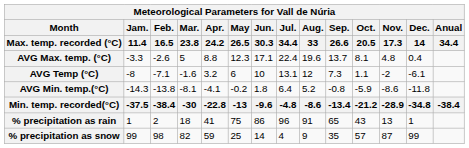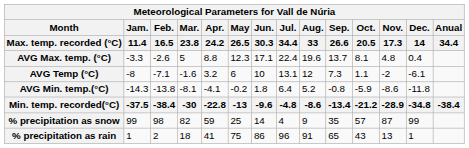 <table class=wikitable>
 <tr>
 <th colspan="14">Meteorological Parameters for Vall de Núria</th>
 </tr>
 <tr>
 <th>Month</th>
 <th>Jam.</th>
 <th resource="Fitxer:La vall de Núria.jpg" height width>Feb.</th>
 <th>Mar.</th>
 <th>Apr.</th>
 <th>May</th>
 <th resource="Fitxer:Cremalleranuria1960.jpg" height width>Jun.</th>
 <th>Jul.</th>
 <th>Aug.</th>
 <th>Sep.</th>
 <th>Oct.</th>
 <th>Nov.</th>
 <th resource="Fitxer:Santuari-Nuria004.jpg" height width>Dec.</th>
 <th>Anual</th>
 </tr>
 <tr>
 <th>Max. temp. recorded (°C)</th>
 <th>11.4</th>
 <th>16.5</th>
 <th>23.8</th>
 <th>24.2</th>
 <th>26.5</th>
 <th>30.3</th>
 <th>34.4</th>
 <th>33</th>
 <th>26.6</th>
 <th>20.5</th>
 <th>17.3</th>
 <th>14</th>
 <th>34.4</th>
 </tr>
 <tr>
 <th>AVG Max. temp. (°C)</th>
 <td>-3.3</td>
 <td>-2.6</td>
 <td>5</td>
 <td>8.8</td>
 <td>12.3</td>
 <td>17.1</td>
 <td>22.4</td>
 <td>19.6</td>
 <td>13.7</td>
 <td>8.1</td>
 <td>4.8</td>
 <td>0.4</td>
 <td></td>
 </tr>
 <tr href="Puigmal">
 <th>AVG Temp (°C)</th>
 <td>-8</td>
 <td>-7.1</td>
 <td>-1.6</td>
 <td>3.2</td>
 <td>6</td>
 <td>10</td>
 <td>13.1</td>
 <td>12</td>
 <td>7.3</td>
 <td>1.1</td>
 <td>-2</td>
 <td>-6.1</td>
 <td></td>
 </tr>
 <tr>
 <th>AVG Min. temp.(°C)</th>
 <td>-14.3</td>
 <td>-13.8</td>
 <td>-8.1</td>
 <td>-4.1</td>
 <td>-0.2</td>
 <td>1.8</td>
 <td>6.4</td>
 <td>5.2</td>
 <td>-0.8</td>
 <td>-5.9</td>
 <td>-8.6</td>
 <td>-11.8</td>
 <td></td>
 </tr>
 <tr>
 <th>Min. temp. recorded(°C)</th>
 <th>-37.5</th>
 <th>-38.4</th>
 <th>-30</th>
 <th>-22.8</th>
 <th>-13</th>
 <th>-9.6</th>
 <th>-4.8</th>
 <th>-8.6</th>
 <th>-13.4</th>
 <th>-21.2</th>
 <th>-28.9</th>
 <th>-34.8</th>
 <th>-38.4</th>
 </tr>
+<tr href="guilla">
+<th>% precipitation as snow</th>
+<td>99</td>
+<td>98</td>
+<td>82</td>
+<td>59</td>
+<td>25</td>
+<td>14</td>
+<td>4</td>
+<td>9</td>
+<td>35</td>
+<td>57</td>
+<td>87</td>
+<td>99</td>
+<td></td>
+</tr>
 <tr>
 <th>% precipitation as rain</th>
 <td>1</td>
 <td>2</td>
 <td>18</td>
 <td>41</td>
 <td>75</td>
 <td>86</td>
 <td>96</td>
 <td>91</td>
 <td>65</td>
 <td>43</td>
 <td>13</td>
 <td>1</td>
 <td></td>
 </tr>
-<tr href="guilla">
-<th>% precipitation as snow</th>
-<td>99</td>
-<td>98</td>
-<td>82</td>
-<td>59</td>
-<td>25</td>
-<td>14</td>
-<td>4</td>
-<td>9</td>
-<td>35</td>
-<td>57</td>
-<td>87</td>
-<td>99</td>
-<td></td>
-</tr>
 </table>
